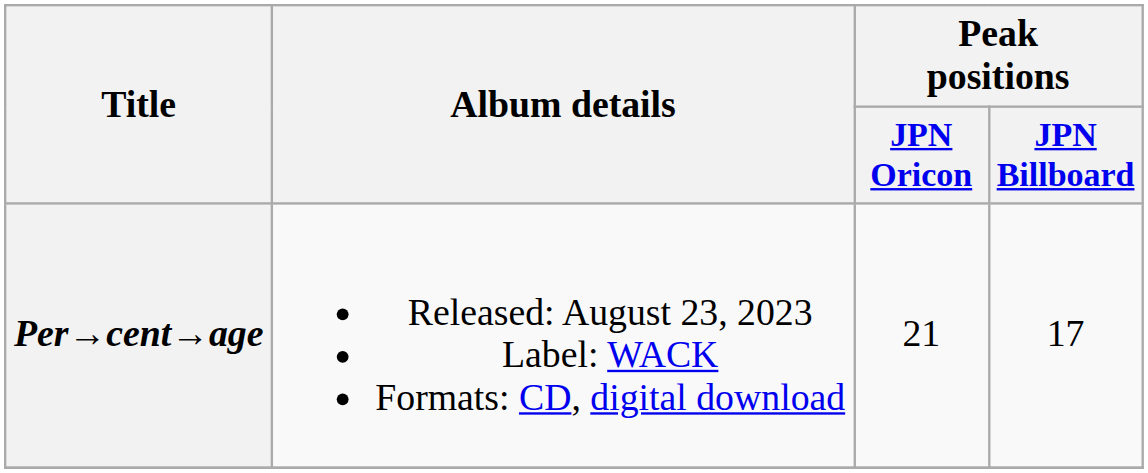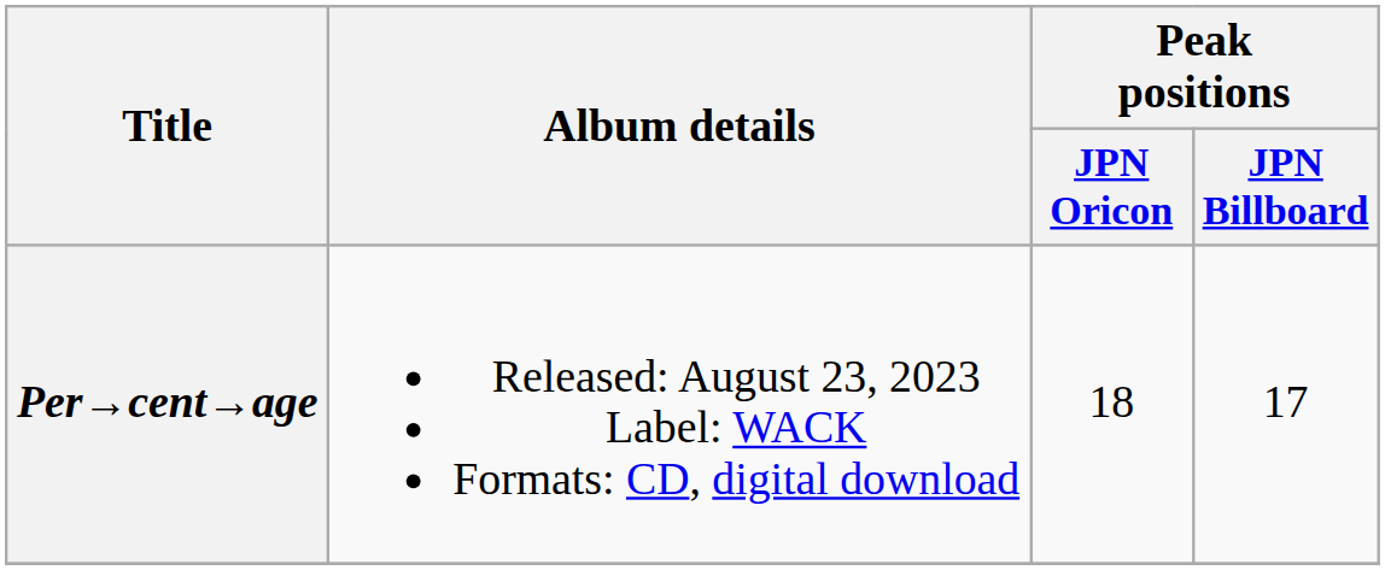 <table class="wikitable plainrowheaders" style="text-align:center;">
 <tr>
 <th scope="col" rowspan="2">Title</th>
 <th scope="col" rowspan="2">Album details</th>
 <th scope="col" colspan="2">Peak<br> positions</th>
 </tr>
 <tr>
 <th scope="col" style="width:3.5em;font-size:90%;"><a href='#'>JPN<br>Oricon</a><br></th>
 <th scope="col" style="width:3.5em;font-size:90%;"><a href='#'>JPN<br>Billboard</a><br></th>
 </tr>
 <tr>
 <th scope="row"><em>Per→cent→age</em></th>
 <td><br><ul><li>Released: August 23, 2023</li><li>Label: <a href='#'>WACK</a></li><li>Formats: <a href='#'>CD</a>, <a href='#'>digital download</a></li></ul></td>
-<td>21</td>
+<td>18</td>
 <td>17</td>
 </tr>
 <tr>
 </tr>
 </table>
